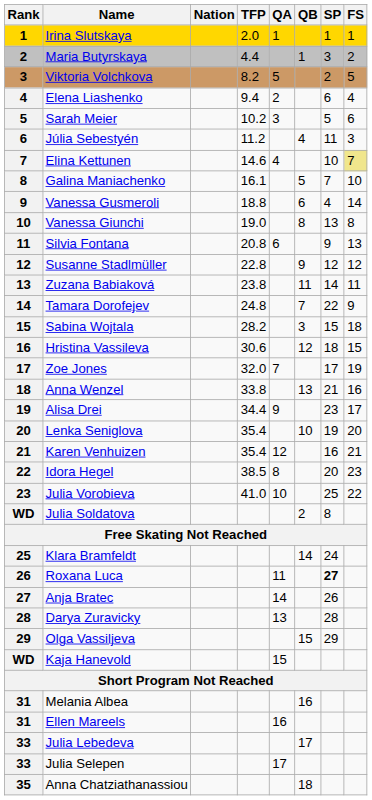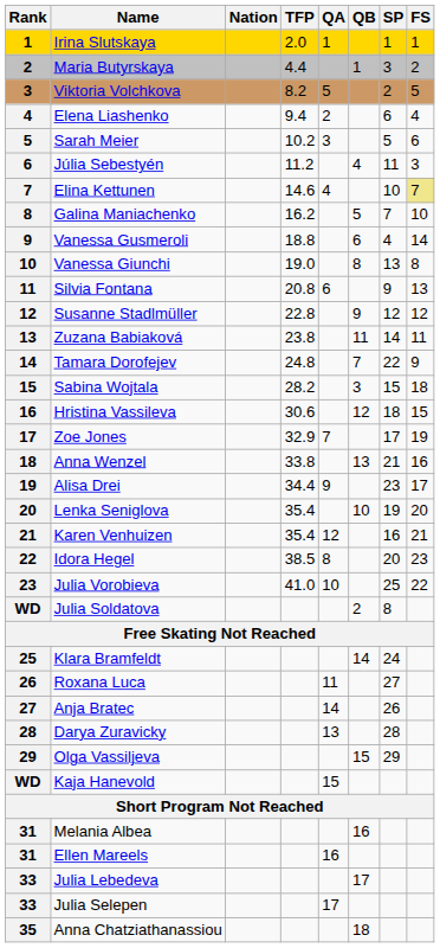 <table class="wikitable">
 <tr>
 <th>Rank</th>
 <th>Name</th>
 <th>Nation</th>
 <th>TFP</th>
 <th>QA</th>
 <th>QB</th>
 <th>SP</th>
 <th>FS</th>
 </tr>
 <tr bgcolor="gold">
 <td align="center"><strong>1</strong></td>
 <td><a href='#'>Irina Slutskaya</a></td>
 <td></td>
 <td>2.0</td>
 <td>1</td>
 <td></td>
 <td>1</td>
 <td>1</td>
 </tr>
 <tr bgcolor="silver">
 <td align="center"><strong>2</strong></td>
 <td><a href='#'>Maria Butyrskaya</a></td>
 <td></td>
 <td>4.4</td>
 <td></td>
 <td>1</td>
 <td>3</td>
 <td>2</td>
 </tr>
 <tr bgcolor="cc9966">
 <td align="center"><strong>3</strong></td>
 <td><a href='#'>Viktoria Volchkova</a></td>
 <td></td>
 <td>8.2</td>
 <td>5</td>
 <td></td>
 <td>2</td>
 <td>5</td>
 </tr>
 <tr>
 <th>4</th>
 <td><a href='#'>Elena Liashenko</a></td>
 <td></td>
 <td>9.4</td>
 <td>2</td>
 <td></td>
 <td>6</td>
 <td>4</td>
 </tr>
 <tr>
 <th>5</th>
 <td><a href='#'>Sarah Meier</a></td>
 <td></td>
 <td>10.2</td>
 <td>3</td>
 <td></td>
 <td>5</td>
 <td>6</td>
 </tr>
 <tr>
 <th>6</th>
 <td><a href='#'>Júlia Sebestyén</a></td>
 <td></td>
 <td>11.2</td>
 <td></td>
 <td>4</td>
 <td>11</td>
 <td>3</td>
 </tr>
 <tr>
 <th>7</th>
 <td><a href='#'>Elina Kettunen</a></td>
 <td></td>
 <td>14.6</td>
 <td>4</td>
 <td></td>
 <td>10</td>
 <td style="background: khaki;">7</td>
 </tr>
 <tr>
 <th>8</th>
 <td><a href='#'>Galina Maniachenko</a></td>
 <td></td>
-<td>16.1</td>
+<td>16.2</td>
 <td></td>
 <td>5</td>
 <td>7</td>
 <td>10</td>
 </tr>
 <tr>
 <th>9</th>
 <td><a href='#'>Vanessa Gusmeroli</a></td>
 <td></td>
 <td>18.8</td>
 <td></td>
 <td>6</td>
 <td>4</td>
 <td>14</td>
 </tr>
 <tr>
 <th>10</th>
 <td><a href='#'>Vanessa Giunchi</a></td>
 <td></td>
 <td>19.0</td>
 <td></td>
 <td>8</td>
 <td>13</td>
 <td>8</td>
 </tr>
 <tr>
 <th>11</th>
 <td><a href='#'>Silvia Fontana</a></td>
 <td></td>
 <td>20.8</td>
 <td>6</td>
 <td></td>
 <td>9</td>
 <td>13</td>
 </tr>
 <tr>
 <th>12</th>
 <td><a href='#'>Susanne Stadlmüller</a></td>
 <td></td>
 <td>22.8</td>
 <td></td>
 <td>9</td>
 <td>12</td>
 <td>12</td>
 </tr>
 <tr>
 <th>13</th>
 <td><a href='#'>Zuzana Babiaková</a></td>
 <td></td>
 <td>23.8</td>
 <td></td>
 <td>11</td>
 <td>14</td>
 <td>11</td>
 </tr>
 <tr>
 <th>14</th>
 <td><a href='#'>Tamara Dorofejev</a></td>
 <td></td>
 <td>24.8</td>
 <td></td>
 <td>7</td>
 <td>22</td>
 <td>9</td>
 </tr>
 <tr>
 <th>15</th>
 <td><a href='#'>Sabina Wojtala</a></td>
 <td></td>
 <td>28.2</td>
 <td></td>
 <td>3</td>
 <td>15</td>
 <td>18</td>
 </tr>
 <tr>
 <th>16</th>
 <td><a href='#'>Hristina Vassileva</a></td>
 <td></td>
 <td>30.6</td>
 <td></td>
 <td>12</td>
 <td>18</td>
 <td>15</td>
 </tr>
 <tr>
 <th>17</th>
 <td><a href='#'>Zoe Jones</a></td>
 <td></td>
-<td>32.0</td>
+<td>32.9</td>
 <td>7</td>
 <td></td>
 <td>17</td>
 <td>19</td>
 </tr>
 <tr>
 <th>18</th>
 <td><a href='#'>Anna Wenzel</a></td>
 <td></td>
 <td>33.8</td>
 <td></td>
 <td>13</td>
 <td>21</td>
 <td>16</td>
 </tr>
 <tr>
 <th>19</th>
 <td><a href='#'>Alisa Drei</a></td>
 <td></td>
 <td>34.4</td>
 <td>9</td>
 <td></td>
 <td>23</td>
 <td>17</td>
 </tr>
 <tr>
 <th>20</th>
 <td><a href='#'>Lenka Seniglova</a></td>
 <td></td>
 <td>35.4</td>
 <td></td>
 <td>10</td>
 <td>19</td>
 <td>20</td>
 </tr>
 <tr>
 <th>21</th>
 <td><a href='#'>Karen Venhuizen</a></td>
 <td></td>
 <td>35.4</td>
 <td>12</td>
 <td></td>
 <td>16</td>
 <td>21</td>
 </tr>
 <tr>
 <th>22</th>
 <td><a href='#'>Idora Hegel</a></td>
 <td></td>
 <td>38.5</td>
 <td>8</td>
 <td></td>
 <td>20</td>
 <td>23</td>
 </tr>
 <tr>
 <th>23</th>
 <td><a href='#'>Julia Vorobieva</a></td>
 <td></td>
 <td>41.0</td>
 <td>10</td>
 <td></td>
 <td>25</td>
 <td>22</td>
 </tr>
 <tr>
 <th>WD</th>
 <td><a href='#'>Julia Soldatova</a></td>
 <td></td>
 <td></td>
 <td></td>
 <td>2</td>
 <td>8</td>
 <td></td>
 </tr>
 <tr>
 <th colspan=8>Free Skating Not Reached</th>
 </tr>
 <tr>
 <th>25</th>
 <td><a href='#'>Klara Bramfeldt</a></td>
 <td></td>
 <td></td>
 <td></td>
 <td>14</td>
 <td>24</td>
 <td></td>
 </tr>
 <tr>
 <th>26</th>
 <td><a href='#'>Roxana Luca</a></td>
 <td></td>
 <td></td>
 <td>11</td>
 <td></td>
-<td><strong>27</strong></td>
+<td>27</td>
 <td></td>
 </tr>
 <tr>
 <th>27</th>
 <td><a href='#'>Anja Bratec</a></td>
 <td></td>
 <td></td>
 <td>14</td>
 <td></td>
 <td>26</td>
 <td></td>
 </tr>
 <tr>
 <th>28</th>
 <td><a href='#'>Darya Zuravicky</a></td>
 <td></td>
 <td></td>
 <td>13</td>
 <td></td>
 <td>28</td>
 <td></td>
 </tr>
 <tr>
 <th>29</th>
 <td><a href='#'>Olga Vassiljeva</a></td>
 <td></td>
 <td></td>
 <td></td>
 <td>15</td>
 <td>29</td>
 <td></td>
 </tr>
 <tr>
 <th>WD</th>
 <td><a href='#'>Kaja Hanevold</a></td>
 <td></td>
 <td></td>
 <td>15</td>
 <td></td>
 <td></td>
 <td></td>
 </tr>
 <tr>
 <th colspan=8>Short Program Not Reached</th>
 </tr>
 <tr>
 <th>31</th>
 <td>Melania Albea</td>
 <td></td>
 <td></td>
 <td></td>
 <td>16</td>
 <td></td>
 <td></td>
 </tr>
 <tr>
 <th>31</th>
 <td><a href='#'>Ellen Mareels</a></td>
 <td></td>
 <td></td>
 <td>16</td>
 <td></td>
 <td></td>
 <td></td>
 </tr>
 <tr>
 <th>33</th>
 <td><a href='#'>Julia Lebedeva</a></td>
 <td></td>
 <td></td>
 <td></td>
 <td>17</td>
 <td></td>
 <td></td>
 </tr>
 <tr>
 <th>33</th>
 <td>Julia Selepen</td>
 <td></td>
 <td></td>
 <td>17</td>
 <td></td>
 <td></td>
 <td></td>
 </tr>
 <tr>
 <th>35</th>
 <td>Anna Chatziathanassiou</td>
 <td></td>
 <td></td>
 <td></td>
 <td>18</td>
 <td></td>
 <td></td>
 </tr>
 </table>
